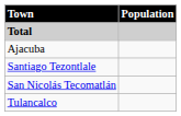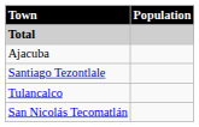 <table class="wikitable">
 <tr style="background:#000000; color:#FFFFFF;">
 <td><strong>Town</strong></td>
 <td><strong>Population</strong></td>
 </tr>
 <tr style="background:#CFCFCF;">
 <td><strong>Total</strong></td>
 <td></td>
 </tr>
 <tr>
 <td>Ajacuba</td>
 <td></td>
 </tr>
 <tr>
 <td><a href='#'>Santiago Tezontlale</a></td>
 <td></td>
 </tr>
 <tr>
+<td><a href='#'>Tulancalco</a></td>
+<td></td>
+</tr>
+<tr>
 <td><a href='#'>San Nicolás Tecomatlán</a></td>
 <td></td>
 </tr>
-<tr>
-<td><a href='#'>Tulancalco</a></td>
-<td></td>
-</tr>
 </table>
